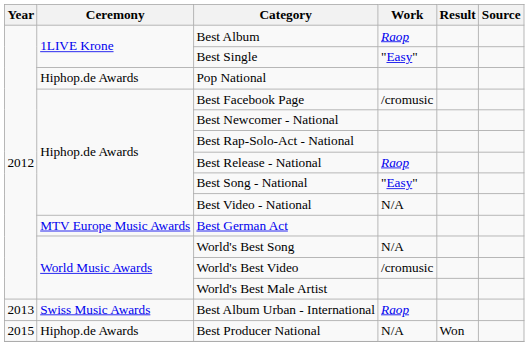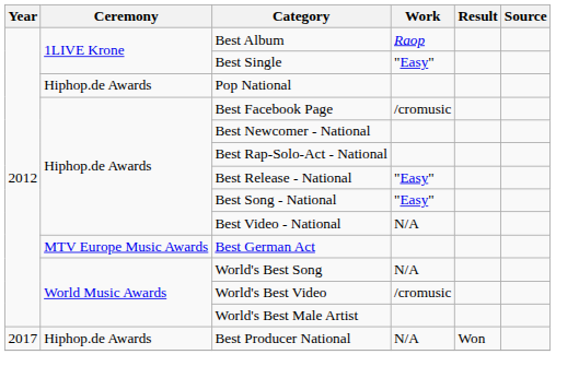 <table class="wikitable plainrowheaders">
 <tr>
 <th>Year</th>
 <th>Ceremony</th>
 <th>Category</th>
 <th>Work</th>
 <th>Result</th>
 <th class="unsortable">Source</th>
 </tr>
 <tr>
 <td rowspan=13>2012</td>
 <td rowspan=2><a href='#'>1LIVE Krone</a></td>
 <td>Best Album</td>
 <td><em><a href='#'>Raop</a></em></td>
 <td></td>
 <td><div></div></td>
 </tr>
 <tr>
 <td>Best Single</td>
 <td>"<a href='#'>Easy</a>"</td>
 <td></td>
 <td><div></div></td>
 </tr>
 <tr>
 <td>Hiphop.de Awards</td>
 <td>Pop National</td>
 <td></td>
 <td></td>
 <td><div></div></td>
 </tr>
 <tr>
 <td rowspan=6>Hiphop.de Awards</td>
 <td>Best Facebook Page</td>
 <td>/cromusic</td>
 <td></td>
 <td><div></div></td>
 </tr>
 <tr>
 <td>Best Newcomer - National</td>
 <td></td>
 <td></td>
 <td><div></div></td>
 </tr>
 <tr>
 <td>Best Rap-Solo-Act - National</td>
 <td></td>
 <td></td>
 <td><div></div></td>
 </tr>
 <tr>
 <td>Best Release - National</td>
-<td><em><a href='#'>Raop</a></em></td>
+<td>"<a href='#'>Easy</a>"</td>
 <td></td>
 <td><div></div></td>
 </tr>
 <tr>
 <td>Best Song - National</td>
 <td>"<a href='#'>Easy</a>"</td>
 <td></td>
 <td><div></div></td>
 </tr>
 <tr>
 <td>Best Video - National</td>
 <td>N/A</td>
 <td></td>
 <td><div></div></td>
 </tr>
 <tr>
 <td><a href='#'>MTV Europe Music Awards</a></td>
 <td><a href='#'>Best German Act</a></td>
 <td></td>
 <td></td>
 <td><div> </div></td>
 </tr>
 <tr>
 <td rowspan=3><a href='#'>World Music Awards</a></td>
 <td>World's Best Song</td>
 <td>N/A</td>
 <td></td>
 <td><div></div></td>
 </tr>
 <tr>
 <td>World's Best Video</td>
 <td>/cromusic</td>
 <td></td>
 <td><div></div></td>
 </tr>
 <tr>
 <td>World's Best Male Artist</td>
 <td></td>
 <td></td>
 <td><div></div></td>
 </tr>
 <tr>
-<td>2013</td>
-<td><a href='#'>Swiss Music Awards</a></td>
-<td>Best Album Urban - International</td>
-<td><em><a href='#'>Raop</a></em></td>
-<td></td>
-<td><div></div></td>
-</tr>
-<tr>
-<td>2015</td>
+<td>2017</td>
 <td>Hiphop.de Awards</td>
 <td>Best Producer National</td>
 <td>N/A</td>
 <td>Won</td>
 <td></td>
 </tr>
 <tr>
 </tr>
 </table>
